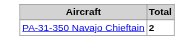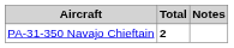 <table class="toccolours sortable" border="1" cellpadding="3" style="margin:1em auto; border-collapse:collapse;">
 <tr bgcolor=lightgrey>
 <th>Aircraft</th>
 <th>Total</th>
+<th>Notes</th>
 </tr>
 <tr>
 <td><a href='#'>PA-31-350 Navajo Chieftain</a></td>
 <td><strong>2</strong></td>
+<td></td>
 </tr>
 </table>
